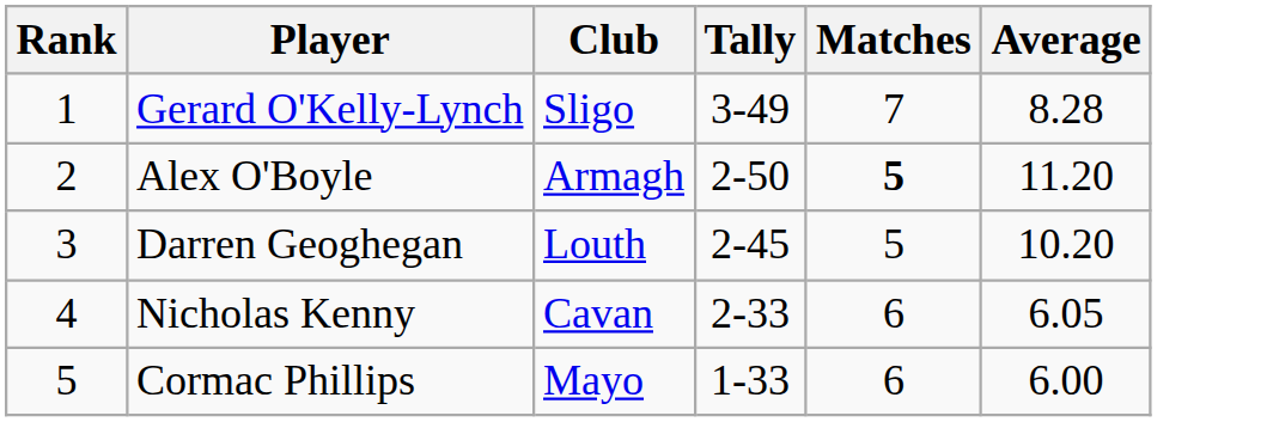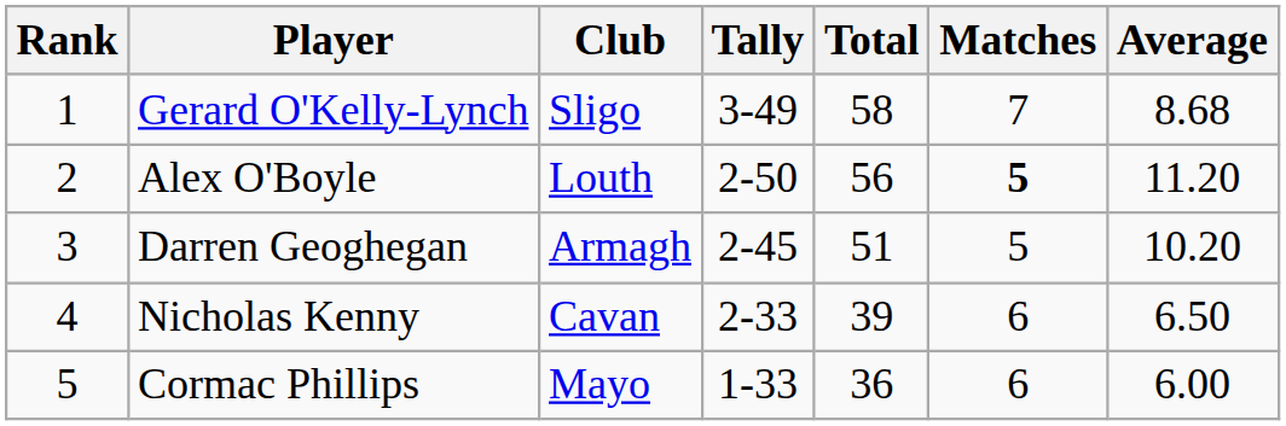 <table class="wikitable">
 <tr>
 <th>Rank</th>
 <th>Player</th>
 <th>Club</th>
 <th>Tally</th>
+<th>Total</th>
 <th>Matches</th>
 <th>Average</th>
 </tr>
 <tr>
 <td rowspan="1" style="text-align:center;">1</td>
 <td><a href='#'>Gerard O'Kelly-Lynch</a></td>
 <td><a href='#'>Sligo</a></td>
 <td align=center>3-49</td>
+<td align=center>58</td>
 <td align=center>7</td>
-<td align=center>8.28</td>
+<td align=center>8.68</td>
 </tr>
 <tr>
 <td rowspan="1" style="text-align:center;">2</td>
 <td>Alex O'Boyle</td>
-<td><a href='#'>Armagh</a></td>
+<td><a href='#'>Louth</a></td>
 <td align=center>2-50</td>
+<td align=center>56</td>
 <td align=center><strong>5</strong></td>
 <td align=center>11.20</td>
 </tr>
 <tr>
 <td rowspan="1" style="text-align:center;">3</td>
 <td>Darren Geoghegan</td>
-<td><a href='#'>Louth</a></td>
+<td><a href='#'>Armagh</a></td>
 <td align=center>2-45</td>
+<td align=center>51</td>
 <td align=center>5</td>
 <td align=center>10.20</td>
 </tr>
 <tr>
 <td rowspan="1" style="text-align:center;">4</td>
 <td>Nicholas Kenny</td>
 <td><a href='#'>Cavan</a></td>
 <td align=center>2-33</td>
+<td align=center>39</td>
 <td align=center>6</td>
-<td align=center>6.05</td>
+<td align=center>6.50</td>
 </tr>
 <tr>
 <td rowspan="1" style="text-align:center;">5</td>
 <td>Cormac Phillips</td>
 <td><a href='#'>Mayo</a></td>
 <td align=center>1-33</td>
+<td align=center>36</td>
 <td align=center>6</td>
 <td align=center>6.00</td>
 </tr>
 </table>
